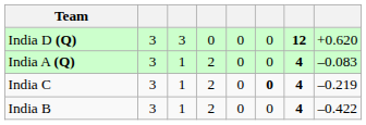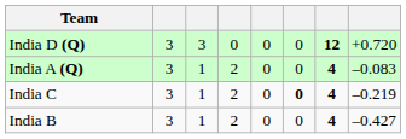 <table class="wikitable" style="text-align:center">
 <tr>
 <th style="width:140px;">Team</th>
 <th style="width:25px;"></th>
 <th style="width:25px;"></th>
 <th style="width:25px;"></th>
 <th style="width:25px;"></th>
 <th style="width:25px;"></th>
 <th style="width:25px;"></th>
 <th style="width:40px;"></th>
 </tr>
 <tr style="background:#cfc;">
 <td style="text-align:left">India D <strong>(Q)</strong></td>
 <td>3</td>
 <td>3</td>
 <td>0</td>
 <td>0</td>
 <td>0</td>
 <td><strong>12</strong></td>
-<td>+0.620</td>
+<td>+0.720</td>
 </tr>
 <tr style="background:#cfc;">
 <td style="text-align:left">India A <strong>(Q)</strong></td>
 <td>3</td>
 <td>1</td>
 <td>2</td>
 <td>0</td>
 <td>0</td>
 <td><strong>4</strong></td>
 <td>–0.083</td>
 </tr>
 <tr>
 <td style="text-align:left">India C</td>
 <td>3</td>
 <td>1</td>
 <td>2</td>
 <td>0</td>
 <td><strong>0</strong></td>
 <td><strong>4</strong></td>
 <td>–0.219</td>
 </tr>
 <tr>
 <td style="text-align:left">India B</td>
 <td>3</td>
 <td>1</td>
 <td>2</td>
 <td>0</td>
 <td>0</td>
 <td><strong>4</strong></td>
-<td>–0.422</td>
+<td>–0.427</td>
 </tr>
 </table>
